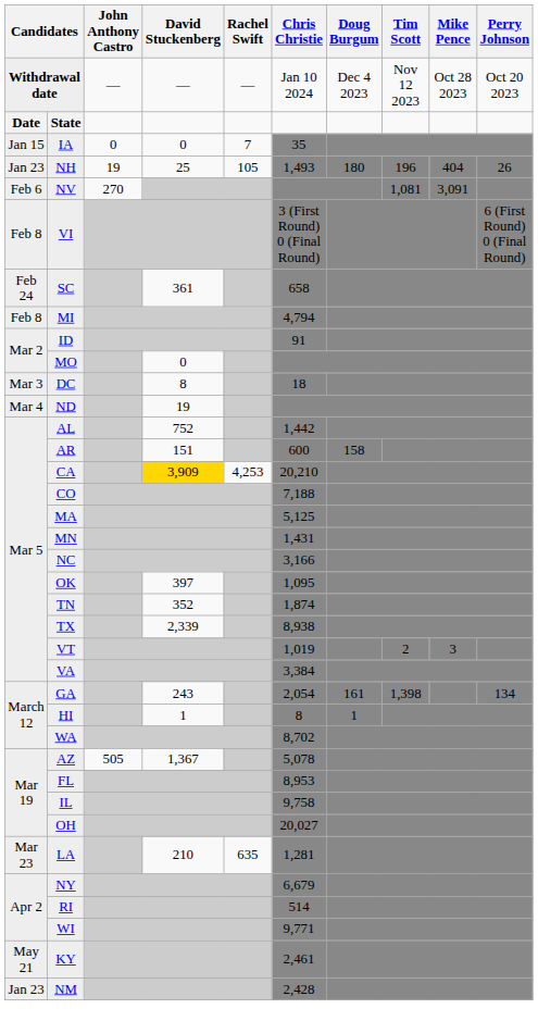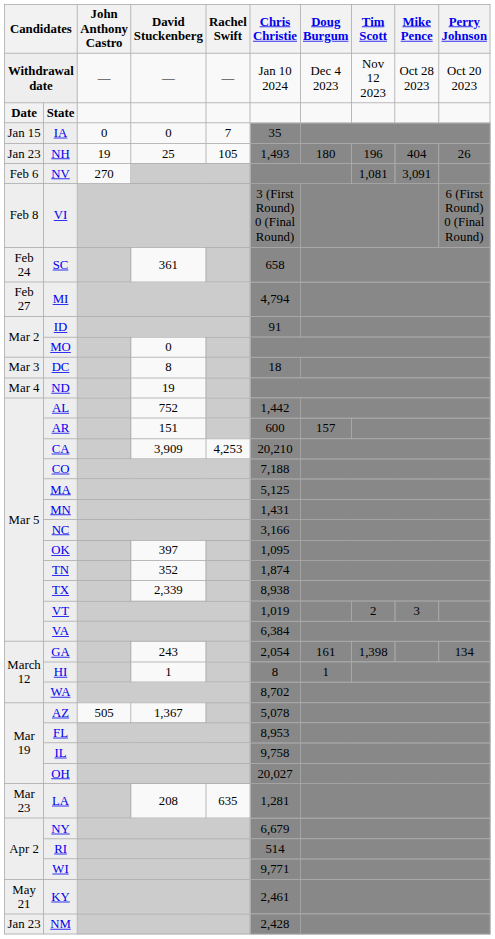 <table class="wikitable" style="text-align:center">
 <tr>
 <th colspan="2"><strong>Candidates</strong></th>
 <th scope="col" style="width:3em; text-align:center">John<br>Anthony<br>Castro</th>
 <th scope="col" style="width:3em; text-align:center">David<br>Stuckenberg</th>
 <th scope="col" style="width:3em; text-align:center">Rachel<br>Swift</th>
 <th scope="col" style="width:3em; text-align:center"><a href='#'>Chris<br>Christie</a></th>
 <th scope="col" style="width:3em; text-align:center"><a href='#'>Doug<br>Burgum</a></th>
 <th scope="col" style="width:3em; text-align:center"><a href='#'>Tim<br>Scott</a></th>
 <th scope="col" style="width:3em; text-align:center"><a href='#'>Mike<br>Pence</a></th>
 <th scope="col" style="width:3em; text-align:center"><a href='#'>Perry<br>Johnson</a></th>
 </tr>
 <tr>
 <th colspan="2" style="background:#eee; text-align:center;">Withdrawal date</th>
 <td>— </td>
 <td>— </td>
 <td>— </td>
 <td>Jan 10<br>2024 </td>
 <td>Dec 4<br>2023 </td>
 <td>Nov 12<br>2023 </td>
 <td>Oct 28<br>2023 </td>
 <td>Oct 20<br>2023 </td>
 </tr>
 <tr>
 <th>Date</th>
 <th>State</th>
 <td></td>
 <td></td>
 <td></td>
 <td></td>
 <td></td>
 <td></td>
 <td></td>
 <td></td>
 </tr>
 <tr>
 <td style="background:#eee; text-align:center;">Jan 15</td>
 <td style="background:#eee; text-align:center;"><a href='#'>IA</a></td>
 <td>0 </td>
 <td>0 </td>
 <td>7 </td>
 <td style="background:#888;">35 </td>
 <td colspan=4 style="background:#888;"></td>
 </tr>
 <tr>
 <td style="background:#eee; text-align:center;">Jan 23</td>
 <td style="background:#eee; text-align:center;"><a href='#'>NH</a><br></td>
 <td>19 </td>
 <td>25 </td>
 <td>105 </td>
 <td style="background:#888;">1,493 </td>
 <td style="background:#888;">180 </td>
 <td style="background:#888;">196 </td>
 <td style="background:#888;">404 </td>
 <td style="background:#888;">26 </td>
 </tr>
 <tr>
 <td style="background:#eee; text-align:center;">Feb 6</td>
 <td style="background:#eee; text-align:center;"><a href='#'>NV</a><br></td>
 <td>270</td>
 <td colspan=2 style="background:#ccc;"></td>
 <td colspan=2 style="background:#888;"></td>
 <td style="background:#888;">1,081 </td>
 <td style="background:#888;">3,091 </td>
 <td style="background:#888;"></td>
 </tr>
 <tr>
 <td style="background:#eee; text-align:center;">Feb 8</td>
 <td style="background:#eee; text-align:center;"><a href='#'>VI</a></td>
 <td colspan=3 style="background:#ccc;"></td>
 <td style="background:#888;">3 (First Round)<br>0 (Final Round)</td>
 <td colspan=3 style="background:#888;"></td>
 <td style="background:#888;">6 (First Round)<br>0 (Final Round)</td>
 </tr>
 <tr>
 <td style="background:#eee; text-align:center;">Feb 24</td>
 <td style="background:#eee; text-align:center;"><a href='#'>SC</a><br></td>
 <td style="background:#ccc;"></td>
 <td>361</td>
 <td style="background:#ccc;"></td>
 <td style="background:#888;">658</td>
 <td colspan=4 style="background:#888;"></td>
 </tr>
 <tr>
-<td style="background:#eee; text-align:center;">Feb 8</td>
+<td style="background:#eee; text-align:center;">Feb 27</td>
 <td style="background:#eee; text-align:center;"><a href='#'>MI</a><br></td>
 <td colspan=3 style="background:#ccc;"></td>
 <td style="background:#888;">4,794</td>
 <td colspan=4 style="background:#888;"></td>
 </tr>
 <tr>
 <td rowspan="2" style="background:#eee; text-align:center;">Mar 2</td>
 <td style="background:#eee; text-align:center;"><a href='#'>ID</a><br></td>
 <td colspan=3 style="background:#ccc;"></td>
 <td style="background:#888;">91</td>
 <td colspan=4 style="background:#888;"></td>
 </tr>
 <tr>
 <td style="background:#eee; text-align:center;"><a href='#'>MO</a><br></td>
 <td style="background:#ccc;"></td>
 <td>0</td>
 <td style="background:#ccc;"></td>
 <td colspan=5 style="background:#888;"></td>
 </tr>
 <tr>
 <td style="background:#eee; text-align:center;">Mar 3</td>
 <td style="background:#eee; text-align:center;"><a href='#'>DC</a><br></td>
 <td style="background:#ccc;"></td>
 <td>8</td>
 <td style="background:#ccc;"></td>
 <td style="background:#888;">18</td>
 <td colspan=4 style="background:#888;"></td>
 </tr>
 <tr>
 <td style="background:#eee; text-align:center;">Mar 4</td>
 <td style="background:#eee; text-align:center;"><a href='#'>ND</a><br></td>
 <td style="background:#ccc;"></td>
 <td>19</td>
 <td style="background:#ccc;"></td>
 <td colspan=5 style="background:#888;"></td>
 </tr>
 <tr>
 <td rowspan="12" style="background:#eee; text-align:center;">Mar 5</td>
 <td style="background:#eee; text-align:center;"><a href='#'>AL</a><br></td>
 <td style="background:#ccc;"></td>
 <td>752</td>
 <td style="background:#ccc;"></td>
 <td style="background:#888;">1,442</td>
 <td colspan=4 style="background:#888;"></td>
 </tr>
 <tr>
 <td style="background:#eee; text-align:center;"><a href='#'>AR</a><br></td>
 <td style="background:#ccc;"></td>
 <td>151</td>
 <td style="background:#ccc;"></td>
 <td style="background:#888;">600</td>
-<td style="background:#888;">158</td>
+<td style="background:#888;">157</td>
 <td colspan=3 style="background:#888;"></td>
 </tr>
 <tr>
 <td style="background:#eee; text-align:center;"><a href='#'>CA</a><br></td>
 <td style="background:#ccc;"></td>
-<td style="background: gold;">3,909</td>
+<td>3,909</td>
 <td>4,253</td>
 <td style="background:#888;">20,210</td>
 <td colspan=4 style="background:#888;"></td>
 </tr>
 <tr>
 <td style="background:#eee; text-align:center;"><a href='#'>CO</a><br></td>
 <td colspan=3 style="background:#ccc;"></td>
 <td style="background:#888;">7,188</td>
 <td colspan=4 style="background:#888;"></td>
 </tr>
 <tr>
 <td style="background:#eee; text-align:center;"><a href='#'>MA</a><br></td>
 <td colspan=3 style="background:#ccc;"></td>
 <td style="background:#888;">5,125</td>
 <td colspan=4 style="background:#888;"></td>
 </tr>
 <tr>
 <td style="background:#eee; text-align:center;"><a href='#'>MN</a><br></td>
 <td colspan=3 style="background:#ccc;"></td>
 <td style="background:#888;">1,431</td>
 <td colspan=4 style="background:#888;"></td>
 </tr>
 <tr>
 <td style="background:#eee; text-align:center;"><a href='#'>NC</a><br></td>
 <td colspan=3 style="background:#ccc;"></td>
 <td style="background:#888;">3,166</td>
 <td colspan=4 style="background:#888;"></td>
 </tr>
 <tr>
 <td style="background:#eee; text-align:center;"><a href='#'>OK</a><br></td>
 <td style="background:#ccc;"></td>
 <td>397</td>
 <td style="background:#ccc;"></td>
 <td style="background:#888;">1,095</td>
 <td colspan=4 style="background:#888;"></td>
 </tr>
 <tr>
 <td style="background:#eee; text-align:center;"><a href='#'>TN</a><br></td>
 <td style="background:#ccc;"></td>
 <td>352</td>
 <td style="background:#ccc;"></td>
 <td style="background:#888;">1,874</td>
 <td colspan=4 style="background:#888;"></td>
 </tr>
 <tr>
 <td style="background:#eee; text-align:center;"><a href='#'>TX</a><br></td>
 <td style="background:#ccc;"></td>
 <td>2,339</td>
 <td style="background:#ccc;"></td>
 <td style="background:#888;">8,938</td>
 <td colspan=4 style="background:#888;"></td>
 </tr>
 <tr>
 <td style="background:#eee; text-align:center;"><a href='#'>VT</a><br></td>
 <td colspan=3 style="background:#ccc;"></td>
 <td style="background:#888;">1,019</td>
 <td style="background:#888;"></td>
 <td style="background:#888;">2</td>
 <td style="background:#888;">3</td>
 <td style="background:#888;"></td>
 </tr>
 <tr>
 <td style="background:#eee; text-align:center;"><a href='#'>VA</a><br></td>
 <td colspan=3 style="background:#ccc;"></td>
-<td style="background:#888;">3,384</td>
+<td style="background:#888;">6,384</td>
 <td colspan=4 style="background:#888;"></td>
 </tr>
 <tr>
 <td rowspan="3" style="background:#eee; text-align:center;">March 12</td>
 <td style="background:#eee; text-align:center;"><a href='#'>GA</a><br></td>
 <td style="background:#ccc;"></td>
 <td>243 </td>
 <td style="background:#ccc;"></td>
 <td style="background:#888;">2,054</td>
 <td style="background:#888;">161</td>
 <td style="background:#888;">1,398 </td>
 <td style="background:#888;"></td>
 <td style="background:#888;">134</td>
 </tr>
 <tr>
 <td style="background:#eee; text-align:center;"><a href='#'>HI</a><br></td>
 <td style="background:#ccc;"></td>
 <td>1 </td>
 <td style="background:#ccc;"></td>
 <td style="background:#888;">8</td>
 <td style="background:#888;">1</td>
 <td colspan=3 style="background:#888;"></td>
 </tr>
 <tr>
 <td style="background:#eee; text-align:center;"><a href='#'>WA</a><br></td>
 <td colspan=3 style="background:#ccc;"></td>
 <td style="background:#888;">8,702</td>
 <td colspan=4 style="background:#888;"></td>
 </tr>
 <tr>
 <td rowspan="4" style="background:#eee; text-align:center;">Mar 19</td>
 <td style="background:#eee; text-align:center;"><a href='#'>AZ</a><br></td>
 <td>505 </td>
 <td>1,367 </td>
 <td style="background:#ccc;"></td>
 <td style="background:#888;">5,078 </td>
 <td colspan=4 style="background:#888;"></td>
 </tr>
 <tr>
 <td style="background:#eee; text-align:center;"><a href='#'>FL</a><br></td>
 <td colspan=3 style="background:#ccc;"></td>
 <td style="background:#888;">8,953</td>
 <td colspan=4 style="background:#888;"></td>
 </tr>
 <tr>
 <td style="background:#eee; text-align:center;"><a href='#'>IL</a><br></td>
 <td colspan=3 style="background:#ccc;"></td>
 <td style="background:#888;">9,758 </td>
 <td colspan=4 style="background:#888;"></td>
 </tr>
 <tr>
 <td style="background:#eee; text-align:center;"><a href='#'>OH</a><br></td>
 <td colspan=3 style="background:#ccc;"></td>
 <td style="background:#888;">20,027</td>
 <td colspan=4 style="background:#888;"></td>
 </tr>
 <tr>
 <td rowspan="1" style="background:#eee; text-align:center;">Mar 23</td>
 <td style="background:#eee; text-align:center;"><a href='#'>LA</a><br></td>
 <td style="background:#ccc;"></td>
-<td>210</td>
+<td>208</td>
 <td>635 </td>
 <td style="background:#888;">1,281</td>
 <td colspan=4 style="background:#888;"></td>
 </tr>
 <tr>
 <td rowspan="3" style="background:#eee; text-align:center;">Apr 2</td>
 <td style="background:#eee; text-align:center;"><a href='#'>NY</a><br></td>
 <td colspan=3 style="background:#ccc;"></td>
 <td style="background:#888;">6,679 </td>
 <td colspan=4 style="background:#888;"></td>
 </tr>
 <tr>
 <td style="background:#eee; text-align:center;"><a href='#'>RI</a><br></td>
 <td colspan=3 style="background:#ccc;"></td>
 <td style="background:#888;">514</td>
 <td colspan=4 style="background:#888;"></td>
 </tr>
 <tr>
 <td style="background:#eee; text-align:center;"><a href='#'>WI</a><br></td>
 <td colspan=3 style="background:#ccc;"></td>
 <td style="background:#888;">9,771 </td>
 <td colspan=4 style="background:#888;"></td>
 </tr>
 <tr>
 <td style="background:#eee; text-align:center;">May 21</td>
 <td style="background:#eee; text-align:center;"><a href='#'>KY</a><br></td>
 <td colspan=3 style="background:#ccc;"></td>
 <td style="background:#888;">2,461</td>
 <td colspan=4 style="background:#888;"></td>
 </tr>
 <tr>
 <td style="background:#eee; text-align:center;">Jan 23</td>
 <td style="background:#eee; text-align:center;"><a href='#'>NM</a><br></td>
 <td colspan=3 style="background:#ccc;"></td>
 <td style="background:#888;">2,428</td>
 <td colspan=4 style="background:#888;"></td>
 </tr>
 </table>
